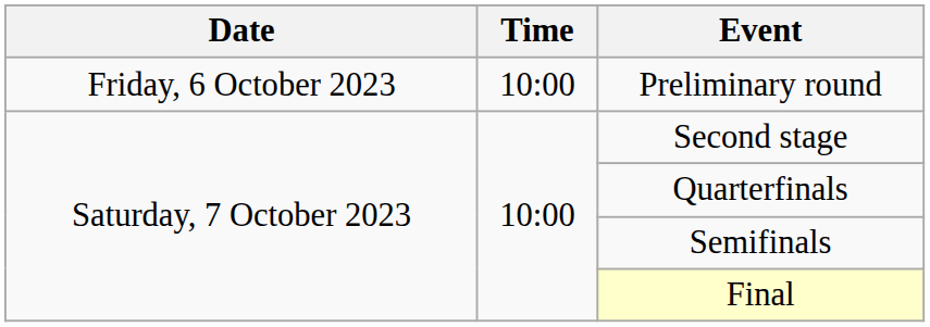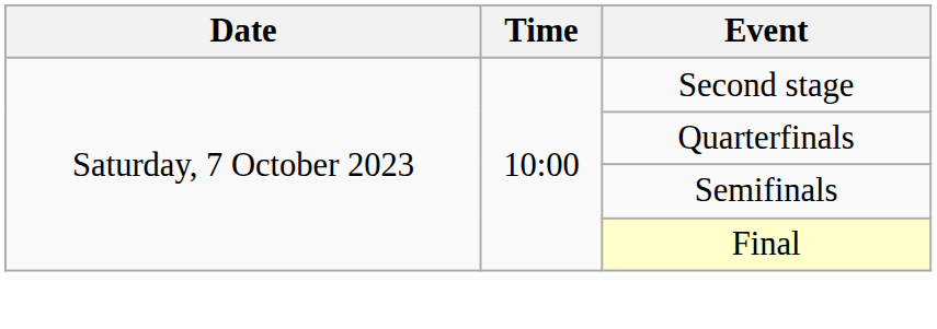 <table class = "wikitable" style="text-align:center;">
 <tr>
 <th width=220>Date</th>
 <th width=50>Time</th>
 <th width=150>Event</th>
-</tr>
-<tr>
-<td>Friday, 6 October 2023</td>
-<td>10:00</td>
-<td>Preliminary round</td>
 </tr>
 <tr>
 <td rowspan=4>Saturday, 7 October 2023</td>
 <td rowspan=4>10:00</td>
 <td>Second stage</td>
 </tr>
 <tr>
 <td>Quarterfinals</td>
 </tr>
 <tr>
 <td>Semifinals</td>
 </tr>
 <tr>
 <td bgcolor=ffffcc>Final</td>
 </tr>
 </table>
